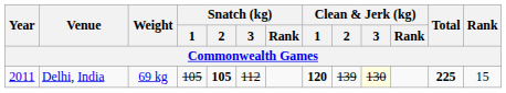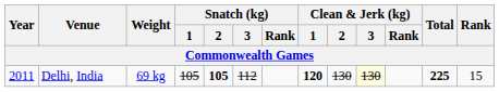 <table class = "wikitable" style="text-align:center;">
 <tr>
 <th rowspan=2 width=40>Year</th>
 <th rowspan=2 width=250>Venue</th>
 <th rowspan=2 width=60>Weight</th>
 <th colspan=4>Snatch (kg)</th>
 <th colspan=4>Clean & Jerk (kg)</th>
 <th rowspan=2 width=40>Total</th>
 <th rowspan=2 width=40>Rank</th>
 </tr>
 <tr>
 <th width=40>1</th>
 <th width=40>2</th>
 <th width=40>3</th>
 <th width=40>Rank</th>
 <th width=40>1</th>
 <th width=40>2</th>
 <th width=40>3</th>
 <th width=40>Rank</th>
 </tr>
 <tr>
 <th colspan=13><a href='#'>Commonwealth Games</a></th>
 </tr>
 <tr>
 <td><a href='#'>2011</a></td>
 <td align=left> <a href='#'>Delhi</a>, <a href='#'>India</a></td>
 <td><a href='#'>69 kg</a></td>
 <td><s>105</s></td>
 <td><strong>105</strong></td>
 <td><s>112</s></td>
 <td></td>
 <td><strong>120</strong></td>
-<td><s>139</s></td>
+<td><s>130</s></td>
 <td style="background: lightyellow;"><s>130</s></td>
 <td></td>
 <td><strong>225</strong></td>
 <td>15</td>
 </tr>
 </table>
